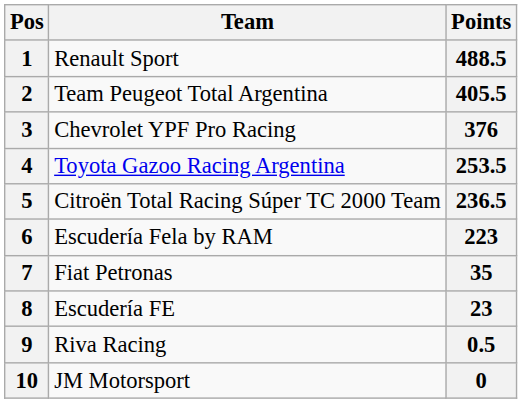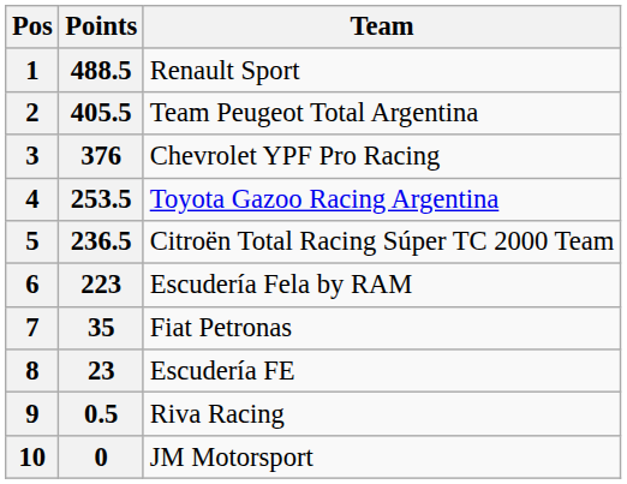 <table class="wikitable">
 <tr>
 <th>Pos</th>
+<th>Points</th>
 <th>Team</th>
-<th>Points</th>
 </tr>
 <tr>
 <th>1</th>
+<th>488.5</th>
 <td>Renault Sport</td>
-<th>488.5</th>
 </tr>
 <tr>
 <th>2</th>
+<th>405.5</th>
 <td>Team Peugeot Total Argentina</td>
-<th>405.5</th>
 </tr>
 <tr>
 <th>3</th>
+<th>376</th>
 <td>Chevrolet YPF Pro Racing</td>
-<th>376</th>
 </tr>
 <tr>
 <th>4</th>
+<th>253.5</th>
 <td><a href='#'>Toyota Gazoo Racing Argentina</a></td>
-<th>253.5</th>
 </tr>
 <tr>
 <th>5</th>
+<th>236.5</th>
 <td>Citroën Total Racing Súper TC 2000 Team</td>
-<th>236.5</th>
 </tr>
 <tr>
 <th>6</th>
+<th>223</th>
 <td>Escudería Fela by RAM</td>
-<th>223</th>
 </tr>
 <tr>
 <th>7</th>
+<th>35</th>
 <td>Fiat Petronas</td>
-<th>35</th>
 </tr>
 <tr>
 <th>8</th>
+<th>23</th>
 <td>Escudería FE</td>
-<th>23</th>
 </tr>
 <tr>
 <th>9</th>
+<th>0.5</th>
 <td>Riva Racing</td>
-<th>0.5</th>
 </tr>
 <tr>
 <th>10</th>
+<th>0</th>
 <td>JM Motorsport</td>
-<th>0</th>
 </tr>
 </table>
